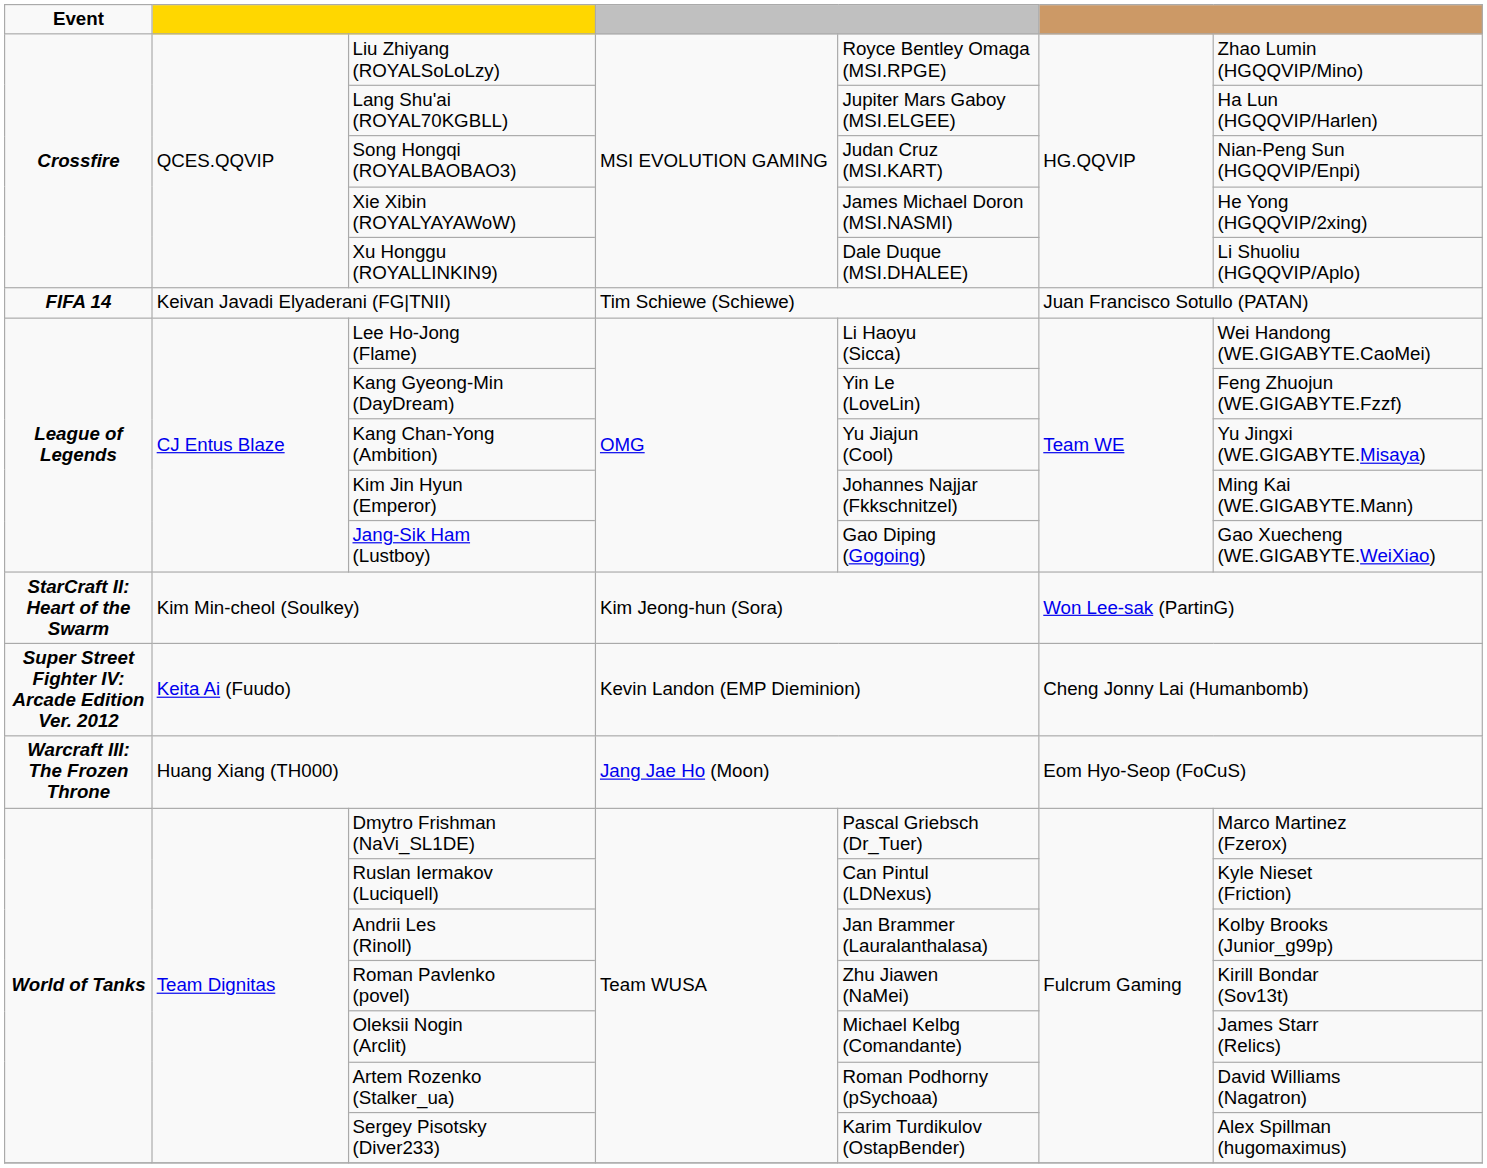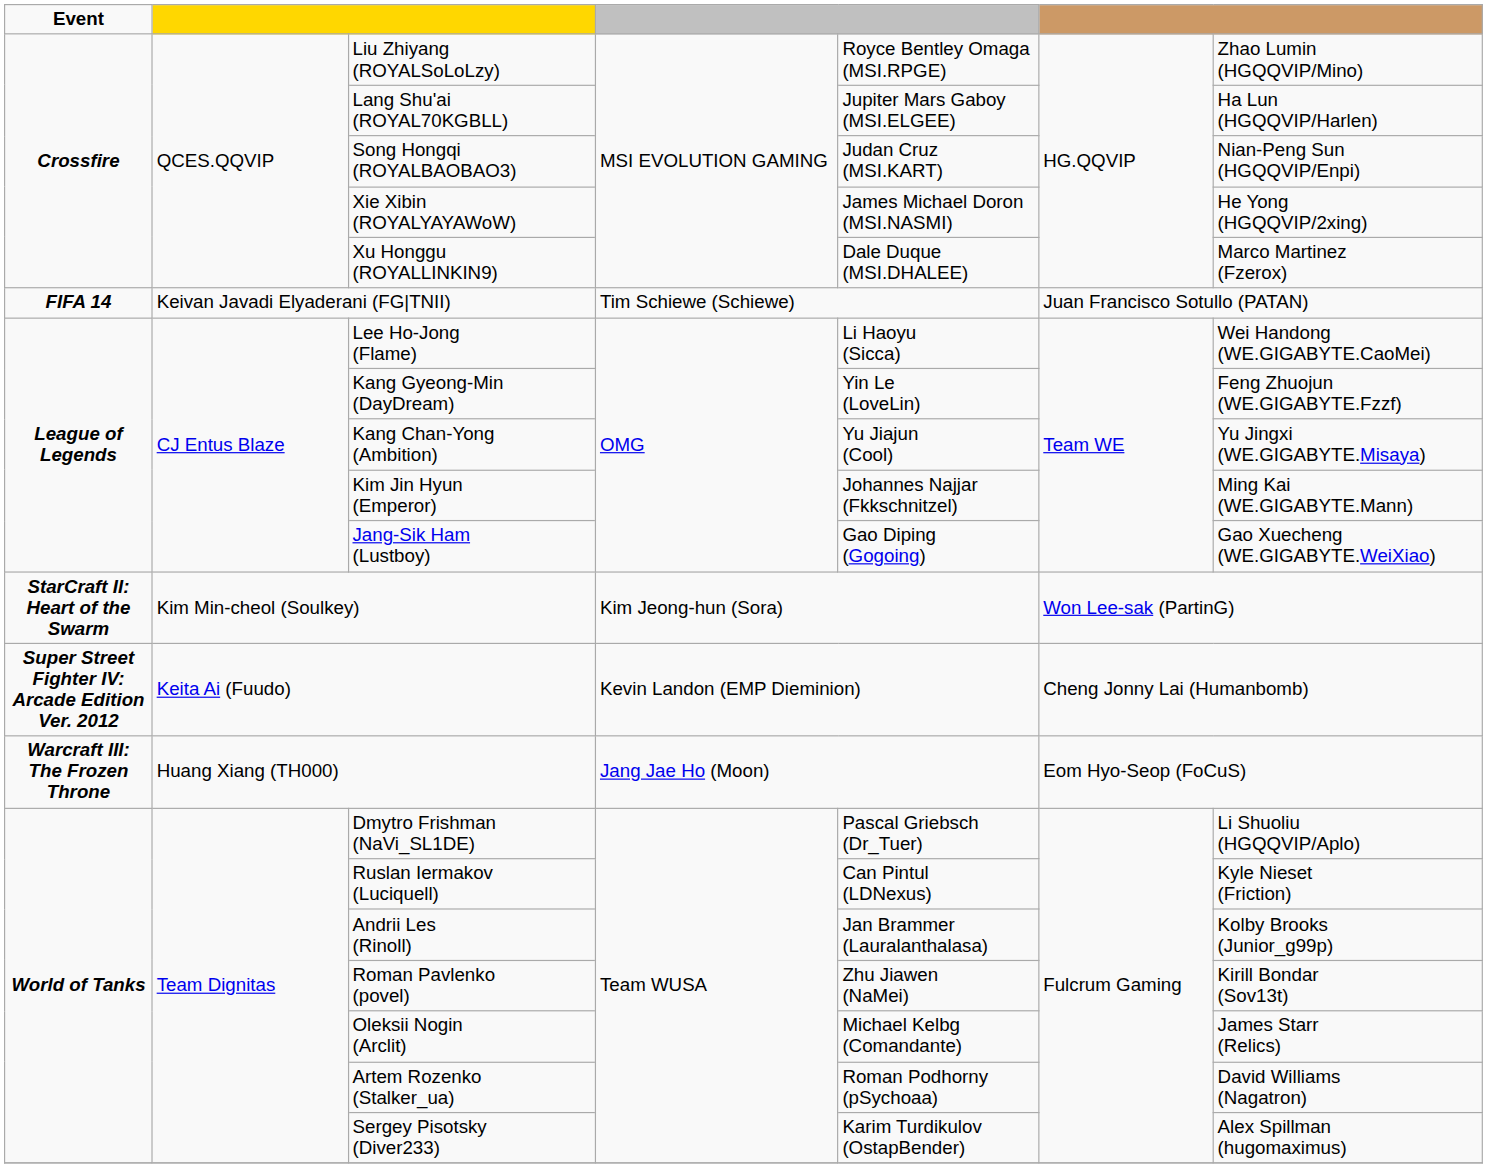 <table class="wikitable" width=100%>
 <tr>
 <td style="text-align:center"  width=10%><strong>Event</strong></td>
 <td colspan="2" style="text-align:center" bgcolor="gold" width=30%></td>
 <td colspan="2" style="text-align:center" bgcolor="silver" width=30%></td>
 <td colspan="2" style="text-align:center" bgcolor="CC9966" width=30%></td>
 </tr>
 <tr>
 <td rowspan="5" align=center><strong><em>Crossfire</em></strong></td>
 <td rowspan="5">QCES.QQVIP<br></td>
 <td>Liu Zhiyang<br>(ROYALSoLoLzy)</td>
 <td rowspan="5">MSI EVOLUTION GAMING<br></td>
 <td>Royce Bentley Omaga<br>(MSI.RPGE)</td>
 <td rowspan="5">HG.QQVIP<br></td>
 <td>Zhao Lumin<br>(HGQQVIP/Mino)</td>
 </tr>
 <tr>
 <td>Lang Shu'ai<br>(ROYAL70KGBLL)</td>
 <td>Jupiter Mars Gaboy<br>(MSI.ELGEE)</td>
 <td>Ha Lun<br>(HGQQVIP/Harlen)</td>
 </tr>
 <tr>
 <td>Song Hongqi<br>(ROYALBAOBAO3)</td>
 <td>Judan Cruz<br>(MSI.KART)</td>
 <td>Nian-Peng Sun<br>(HGQQVIP/Enpi)</td>
 </tr>
 <tr>
 <td>Xie Xibin<br>(ROYALYAYAWoW)</td>
 <td>James Michael  Doron<br>(MSI.NASMI)</td>
 <td>He Yong<br>(HGQQVIP/2xing)</td>
 </tr>
 <tr>
 <td>Xu Honggu<br>(ROYALLINKIN9)</td>
 <td>Dale Duque<br>(MSI.DHALEE)</td>
-<td>Li Shuoliu<br>(HGQQVIP/Aplo)</td>
+<td>Marco Martinez<br>(Fzerox)</td>
 </tr>
 <tr>
 <td style="text-align:center"><strong><em>FIFA 14</em></strong></td>
 <td colspan="2"> Keivan Javadi Elyaderani (FG|TNII)</td>
 <td colspan="2"> Tim Schiewe (Schiewe)</td>
 <td colspan="2"> Juan Francisco Sotullo (PATAN)</td>
 </tr>
 <tr>
 <td rowspan="5" align=center><strong><em>League of Legends</em></strong></td>
 <td rowspan="5"><a href='#'>CJ Entus Blaze</a><br></td>
 <td>Lee Ho-Jong<br>(Flame)</td>
 <td rowspan="5"><a href='#'>OMG</a><br></td>
 <td>Li  Haoyu<br>(Sicca)</td>
 <td rowspan="5"><a href='#'>Team WE</a><br></td>
 <td>Wei Handong<br>(WE.GIGABYTE.CaoMei)</td>
 </tr>
 <tr>
 <td>Kang  Gyeong-Min<br>(DayDream)</td>
 <td>Yin Le<br>(LoveLin)</td>
 <td>Feng Zhuojun<br>(WE.GIGABYTE.Fzzf)</td>
 </tr>
 <tr>
 <td>Kang  Chan-Yong<br>(Ambition)</td>
 <td>Yu Jiajun<br>(Cool)</td>
 <td>Yu Jingxi<br>(WE.GIGABYTE.<a href='#'>Misaya</a>)</td>
 </tr>
 <tr>
 <td>Kim Jin Hyun<br>(Emperor)</td>
 <td>Johannes Najjar<br>(Fkkschnitzel)</td>
 <td>Ming Kai<br>(WE.GIGABYTE.Mann)</td>
 </tr>
 <tr>
 <td><a href='#'>Jang-Sik Ham</a><br>(Lustboy)</td>
 <td>Gao Diping<br>(<a href='#'>Gogoing</a>)</td>
 <td>Gao Xuecheng<br>(WE.GIGABYTE.<a href='#'>WeiXiao</a>)</td>
 </tr>
 <tr>
 <td style="text-align:center"><strong><em>StarCraft II: Heart of the Swarm</em></strong></td>
 <td colspan="2"> Kim Min-cheol (Soulkey)</td>
 <td colspan="2"> Kim Jeong-hun (Sora)</td>
 <td colspan="2"> <a href='#'>Won Lee-sak</a> (PartinG)</td>
 </tr>
 <tr>
 <td style="text-align:center"><strong><em>Super Street Fighter IV: Arcade Edition Ver. 2012</em></strong></td>
 <td colspan="2"> <a href='#'>Keita Ai</a> (Fuudo)</td>
 <td colspan="2"> Kevin Landon (EMP Dieminion)</td>
 <td colspan="2"> Cheng Jonny Lai (Humanbomb)</td>
 </tr>
 <tr>
 <td style="text-align:center"><strong><em>Warcraft III: The Frozen Throne</em></strong></td>
 <td colspan="2"> Huang Xiang (TH000)</td>
 <td colspan="2"> <a href='#'>Jang Jae Ho</a> (Moon)</td>
 <td colspan="2"> Eom Hyo-Seop (FoCuS)</td>
 </tr>
 <tr>
 <td rowspan="7" align=center><strong><em>World of Tanks</em></strong></td>
 <td rowspan="7"><a href='#'>Team Dignitas</a></td>
 <td>Dmytro Frishman<br>(NaVi_SL1DE)</td>
 <td rowspan="7">Team WUSA<br></td>
 <td>Pascal Griebsch<br>(Dr_Tuer)</td>
 <td rowspan="7">Fulcrum Gaming<br></td>
-<td>Marco Martinez<br>(Fzerox)</td>
+<td>Li Shuoliu<br>(HGQQVIP/Aplo)</td>
 </tr>
 <tr>
 <td>Ruslan Iermakov<br>(Luciquell)</td>
 <td>Can Pintul<br>(LDNexus)</td>
 <td>Kyle Nieset<br>(Friction)</td>
 </tr>
 <tr>
 <td>Andrii Les<br>(Rinoll)</td>
 <td>Jan Brammer<br>(Lauralanthalasa)</td>
 <td>Kolby Brooks<br>(Junior_g99p)</td>
 </tr>
 <tr>
 <td>Roman Pavlenko<br>(povel)</td>
 <td>Zhu Jiawen<br>(NaMei)</td>
 <td>Kirill Bondar<br>(Sov13t)</td>
 </tr>
 <tr>
 <td>Oleksii Nogin<br>(Arclit)</td>
 <td>Michael Kelbg<br>(Comandante)</td>
 <td>James Starr<br>(Relics)</td>
 </tr>
 <tr>
 <td>Artem Rozenko<br>(Stalker_ua)</td>
 <td>Roman Podhorny<br>(pSychoaa)</td>
 <td>David Williams<br>(Nagatron)</td>
 </tr>
 <tr>
 <td>Sergey Pisotsky<br>(Diver233)</td>
 <td>Karim Turdikulov<br>(OstapBender)</td>
 <td>Alex Spillman<br>(hugomaximus)</td>
 </tr>
 <tr>
 </tr>
 </table>
